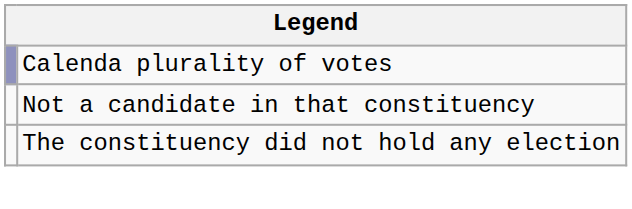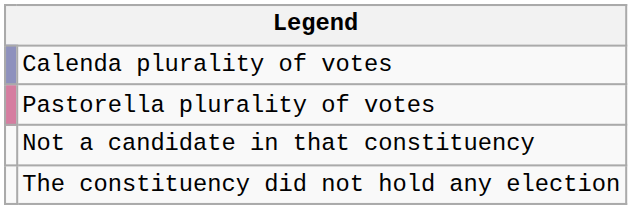 <table class="wikitable collapsible" style="font-size:90%; line-height:1.2">
 <tr>
 <th colspan=2>Legend</th>
 </tr>
 <tr>
 <td style="background:#8E91BD;"></td>
 <td>Calenda plurality of votes</td>
+</tr>
+<tr>
+<td style="background:#D57DA0;"></td>
+<td>Pastorella plurality of votes</td>
 </tr>
 <tr>
 <td></td>
 <td>Not a candidate in that constituency</td>
 </tr>
 <tr>
 <td></td>
 <td>The constituency did not hold any election</td>
 </tr>
 </table>
